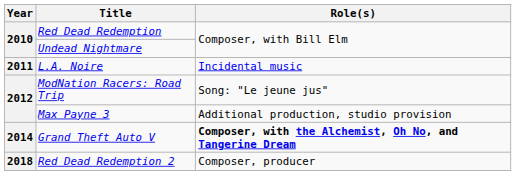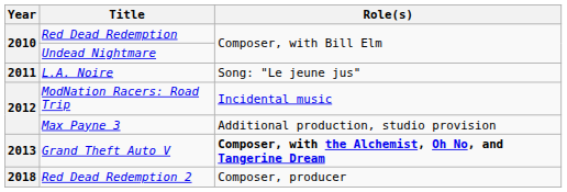 <table class="wikitable sortable plainrowheaders">
 <tr>
 <th scope="col">Year</th>
 <th scope="col">Title</th>
 <th scope="col">Role(s)</th>
 </tr>
 <tr>
 <th scope="row" rowspan="2">2010</th>
 <td><em><a href='#'>Red Dead Redemption</a></em></td>
 <td rowspan="2">Composer, with Bill Elm</td>
 </tr>
 <tr>
 <td><em><a href='#'>Undead Nightmare</a></em></td>
 </tr>
 <tr>
 <th scope="row">2011</th>
 <td><em><a href='#'>L.A. Noire</a></em></td>
-<td><a href='#'>Incidental music</a></td>
+<td>Song: "Le jeune jus"</td>
 </tr>
 <tr>
 <th scope="row" rowspan="2">2012</th>
 <td><em><a href='#'>ModNation Racers: Road Trip</a></em></td>
-<td>Song: "Le jeune jus"</td>
+<td><a href='#'>Incidental music</a></td>
 </tr>
 <tr>
 <td><em><a href='#'>Max Payne 3</a></em></td>
 <td>Additional production, studio provision</td>
 </tr>
 <tr>
-<th scope="row">2014</th>
+<th scope="row">2013</th>
 <td><em><a href='#'>Grand Theft Auto V</a></em></td>
 <td><strong>Composer, with <a href='#'>the Alchemist</a>, <a href='#'>Oh No</a>, and <a href='#'>Tangerine Dream</a></strong></td>
 </tr>
 <tr>
 <th scope="row">2018</th>
 <td><em><a href='#'>Red Dead Redemption 2</a></em></td>
 <td>Composer, producer</td>
 </tr>
 </table>
